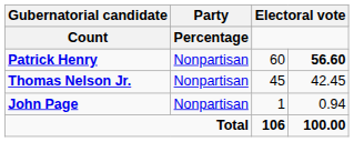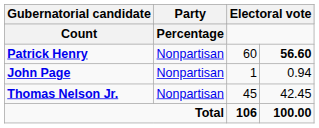 <table class=wikitable>
 <tr bgcolor=lightgrey>
 <th rowspan=2>Gubernatorial candidate</th>
 <th rowspan=2>Party</th>
 <th colspan=2>Electoral vote</th>
 </tr>
 <tr>
 </tr>
 <tr bgcolor=lightgrey>
 <th>Count</th>
 <th>Percentage</th>
 </tr>
 <tr>
 <td><strong><a href='#'>Patrick Henry</a></strong></td>
 <td><a href='#'>Nonpartisan</a></td>
 <td align=right>60</td>
 <td align=right><strong>56.60</strong></td>
 </tr>
 <tr>
+<td><strong><a href='#'>John Page</a></strong></td>
+<td><a href='#'>Nonpartisan</a></td>
+<td align=right>1</td>
+<td align=right>0.94</td>
+</tr>
+<tr>
 <td><strong><a href='#'>Thomas Nelson Jr.</a></strong></td>
 <td><a href='#'>Nonpartisan</a></td>
 <td align=right>45</td>
 <td align=right>42.45</td>
-</tr>
-<tr>
-<td><strong><a href='#'>John Page</a></strong></td>
-<td><a href='#'>Nonpartisan</a></td>
-<td align=right>1</td>
-<td align=right>0.94</td>
 </tr>
 <tr>
 <td align=right colspan=2><strong>Total</strong></td>
 <td align=right><strong>106</strong></td>
 <td align=right><strong>100.00</strong></td>
 </tr>
 </table>
